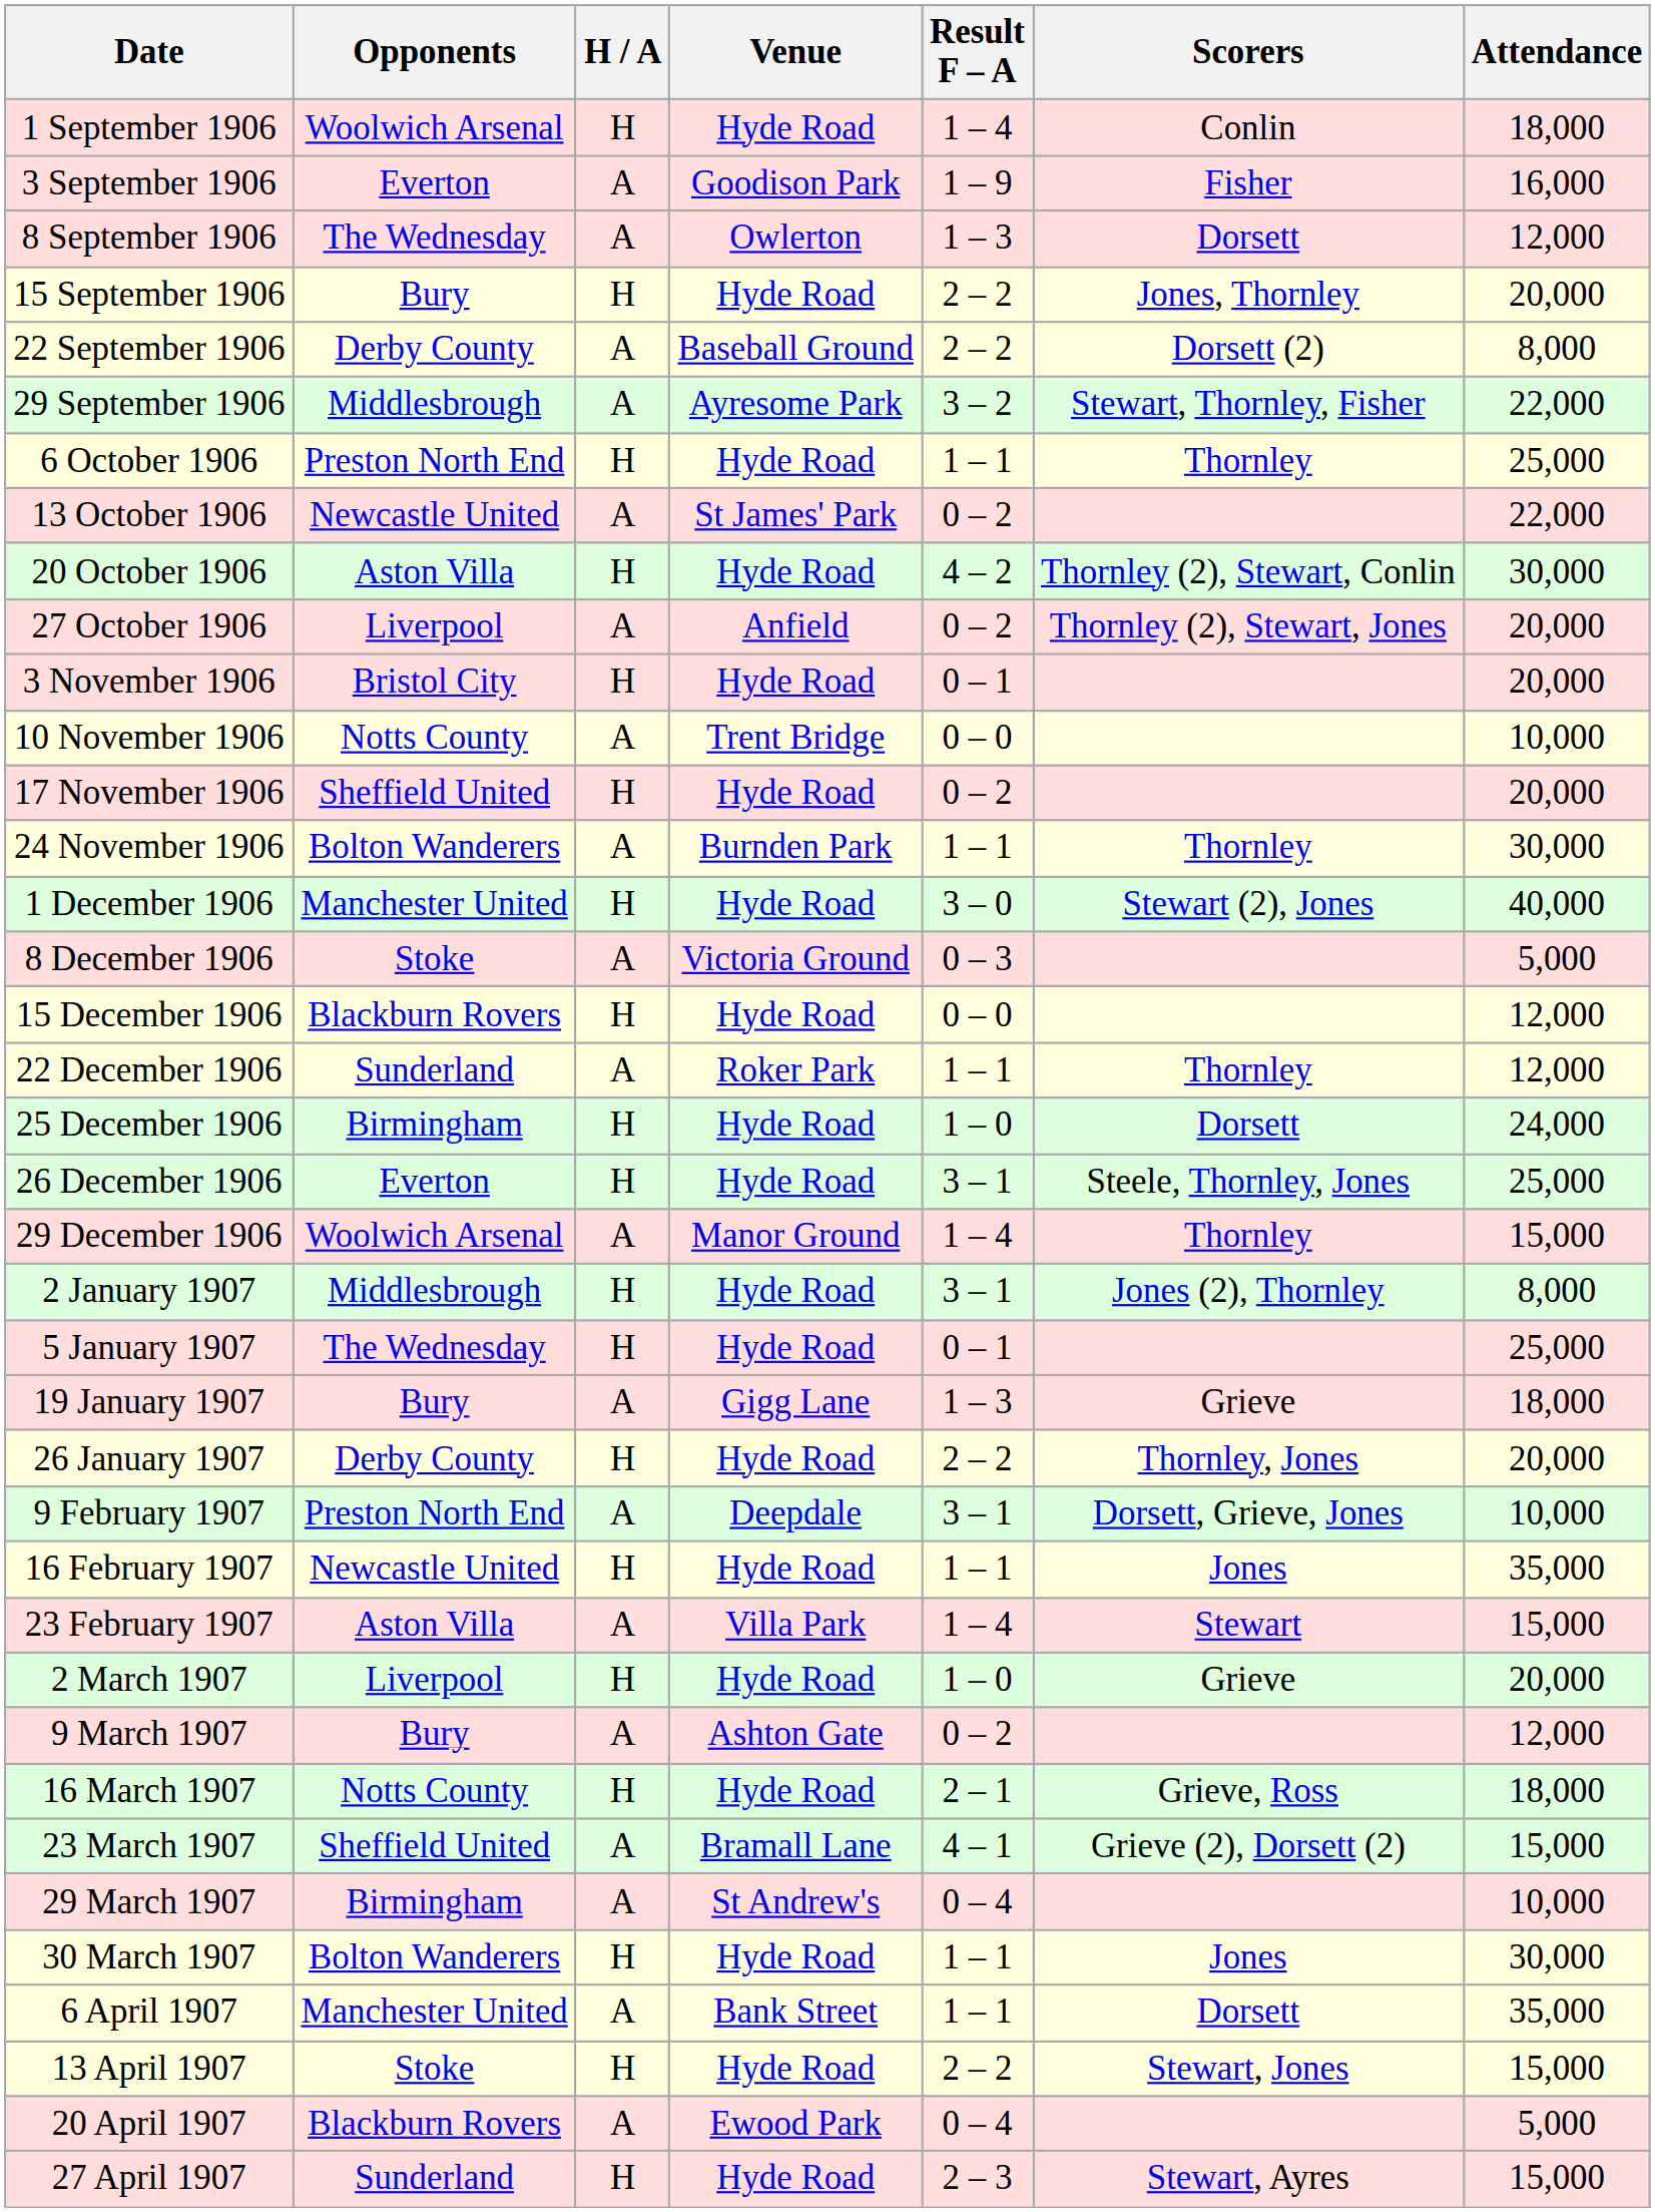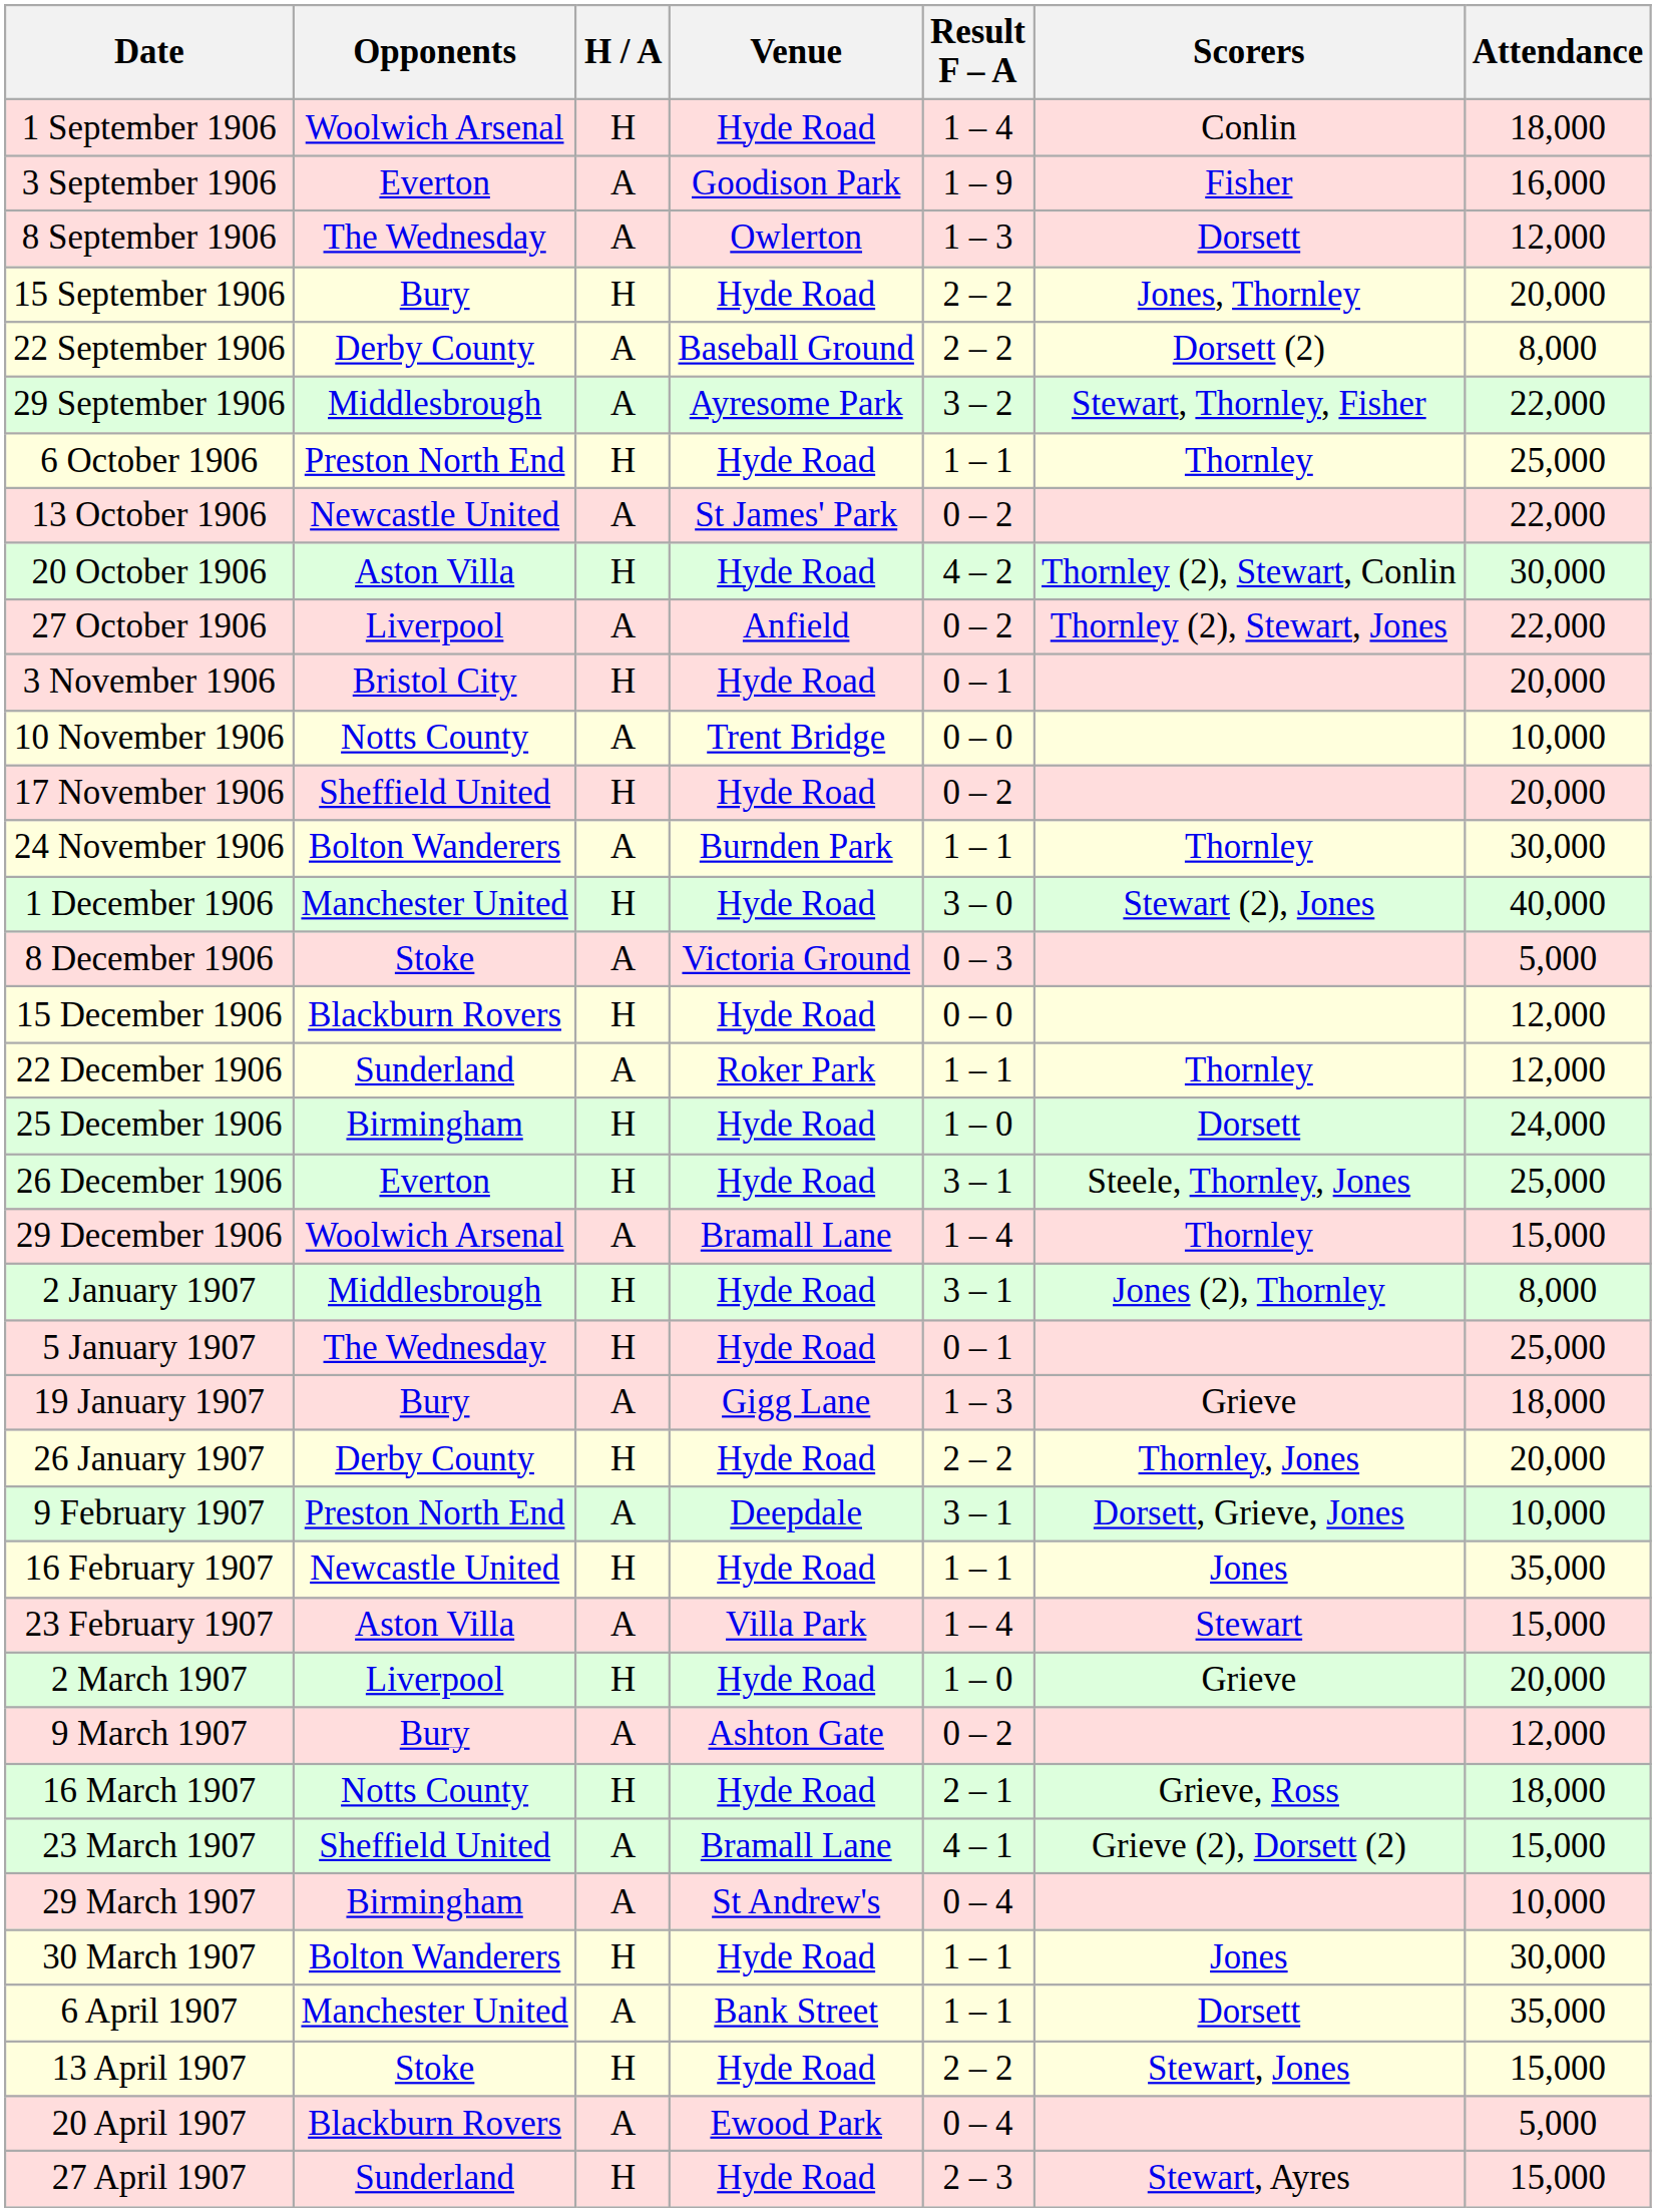 <table class="wikitable" style="text-align:center">
 <tr>
 <th>Date</th>
 <th>Opponents</th>
 <th>H / A</th>
 <th>Venue</th>
 <th>Result<br>F – A</th>
 <th>Scorers</th>
 <th>Attendance</th>
 </tr>
 <tr bgcolor="#ffdddd">
 <td>1 September 1906</td>
 <td><a href='#'>Woolwich Arsenal</a></td>
 <td>H</td>
 <td><a href='#'>Hyde Road</a></td>
 <td>1 – 4</td>
 <td>Conlin</td>
 <td>18,000</td>
 </tr>
 <tr bgcolor="#ffdddd">
 <td>3 September 1906</td>
 <td><a href='#'>Everton</a></td>
 <td>A</td>
 <td><a href='#'>Goodison Park</a></td>
 <td>1 – 9</td>
 <td><a href='#'>Fisher</a></td>
 <td>16,000</td>
 </tr>
 <tr bgcolor="#ffdddd">
 <td>8 September 1906</td>
 <td><a href='#'>The Wednesday</a></td>
 <td>A</td>
 <td><a href='#'>Owlerton</a></td>
 <td>1 – 3</td>
 <td><a href='#'>Dorsett</a></td>
 <td>12,000</td>
 </tr>
 <tr bgcolor="#ffffdd">
 <td>15 September 1906</td>
 <td><a href='#'>Bury</a></td>
 <td>H</td>
 <td><a href='#'>Hyde Road</a></td>
 <td>2 – 2</td>
 <td><a href='#'>Jones</a>, <a href='#'>Thornley</a></td>
 <td>20,000</td>
 </tr>
 <tr bgcolor="#ffffdd">
 <td>22 September 1906</td>
 <td><a href='#'>Derby County</a></td>
 <td>A</td>
 <td><a href='#'>Baseball Ground</a></td>
 <td>2 – 2</td>
 <td><a href='#'>Dorsett</a> (2)</td>
 <td>8,000</td>
 </tr>
 <tr bgcolor="#ddffdd">
 <td>29 September 1906</td>
 <td><a href='#'>Middlesbrough</a></td>
 <td>A</td>
 <td><a href='#'>Ayresome Park</a></td>
 <td>3 – 2</td>
 <td><a href='#'>Stewart</a>, <a href='#'>Thornley</a>, <a href='#'>Fisher</a></td>
 <td>22,000</td>
 </tr>
 <tr bgcolor="#ffffdd">
 <td>6 October 1906</td>
 <td><a href='#'>Preston North End</a></td>
 <td>H</td>
 <td><a href='#'>Hyde Road</a></td>
 <td>1 – 1</td>
 <td><a href='#'>Thornley</a></td>
 <td>25,000</td>
 </tr>
 <tr bgcolor="#ffdddd">
 <td>13 October 1906</td>
 <td><a href='#'>Newcastle United</a></td>
 <td>A</td>
 <td><a href='#'>St James' Park</a></td>
 <td>0 – 2</td>
 <td></td>
 <td>22,000</td>
 </tr>
 <tr bgcolor="#ddffdd">
 <td>20 October 1906</td>
 <td><a href='#'>Aston Villa</a></td>
 <td>H</td>
 <td><a href='#'>Hyde Road</a></td>
 <td>4 – 2</td>
 <td><a href='#'>Thornley</a> (2), <a href='#'>Stewart</a>, Conlin</td>
 <td>30,000</td>
 </tr>
 <tr bgcolor="#ffdddd">
 <td>27 October 1906</td>
 <td><a href='#'>Liverpool</a></td>
 <td>A</td>
 <td><a href='#'>Anfield</a></td>
 <td>0 – 2</td>
 <td><a href='#'>Thornley</a> (2), <a href='#'>Stewart</a>, <a href='#'>Jones</a></td>
-<td>20,000</td>
+<td>22,000</td>
 </tr>
 <tr bgcolor="#ffdddd">
 <td>3 November 1906</td>
 <td><a href='#'>Bristol City</a></td>
 <td>H</td>
 <td><a href='#'>Hyde Road</a></td>
 <td>0 – 1</td>
 <td></td>
 <td>20,000</td>
 </tr>
 <tr bgcolor="#ffffdd">
 <td>10 November 1906</td>
 <td><a href='#'>Notts County</a></td>
 <td>A</td>
 <td><a href='#'>Trent Bridge</a></td>
 <td>0 – 0</td>
 <td></td>
 <td>10,000</td>
 </tr>
 <tr bgcolor="#ffdddd">
 <td>17 November 1906</td>
 <td><a href='#'>Sheffield United</a></td>
 <td>H</td>
 <td><a href='#'>Hyde Road</a></td>
 <td>0 – 2</td>
 <td></td>
 <td>20,000</td>
 </tr>
 <tr bgcolor="#ffffdd">
 <td>24 November 1906</td>
 <td><a href='#'>Bolton Wanderers</a></td>
 <td>A</td>
 <td><a href='#'>Burnden Park</a></td>
 <td>1 – 1</td>
 <td><a href='#'>Thornley</a></td>
 <td>30,000</td>
 </tr>
 <tr bgcolor="#ddffdd">
 <td>1 December 1906</td>
 <td><a href='#'>Manchester United</a></td>
 <td>H</td>
 <td><a href='#'>Hyde Road</a></td>
 <td>3 – 0</td>
 <td><a href='#'>Stewart</a> (2), <a href='#'>Jones</a></td>
 <td>40,000</td>
 </tr>
 <tr bgcolor="#ffdddd">
 <td>8 December 1906</td>
 <td><a href='#'>Stoke</a></td>
 <td>A</td>
 <td><a href='#'>Victoria Ground</a></td>
 <td>0 – 3</td>
 <td></td>
 <td>5,000</td>
 </tr>
 <tr bgcolor="#ffffdd">
 <td>15 December 1906</td>
 <td><a href='#'>Blackburn Rovers</a></td>
 <td>H</td>
 <td><a href='#'>Hyde Road</a></td>
 <td>0 – 0</td>
 <td></td>
 <td>12,000</td>
 </tr>
 <tr bgcolor="#ffffdd">
 <td>22 December 1906</td>
 <td><a href='#'>Sunderland</a></td>
 <td>A</td>
 <td><a href='#'>Roker Park</a></td>
 <td>1 – 1</td>
 <td><a href='#'>Thornley</a></td>
 <td>12,000</td>
 </tr>
 <tr bgcolor="#ddffdd">
 <td>25 December 1906</td>
 <td><a href='#'>Birmingham</a></td>
 <td>H</td>
 <td><a href='#'>Hyde Road</a></td>
 <td>1 – 0</td>
 <td><a href='#'>Dorsett</a></td>
 <td>24,000</td>
 </tr>
 <tr bgcolor="#ddffdd">
 <td>26 December 1906</td>
 <td><a href='#'>Everton</a></td>
 <td>H</td>
 <td><a href='#'>Hyde Road</a></td>
 <td>3 – 1</td>
 <td>Steele, <a href='#'>Thornley</a>, <a href='#'>Jones</a></td>
 <td>25,000</td>
 </tr>
 <tr bgcolor="#ffdddd">
 <td>29 December 1906</td>
 <td><a href='#'>Woolwich Arsenal</a></td>
 <td>A</td>
-<td><a href='#'>Manor Ground</a></td>
+<td><a href='#'>Bramall Lane</a></td>
 <td>1 – 4</td>
 <td><a href='#'>Thornley</a></td>
 <td>15,000</td>
 </tr>
 <tr bgcolor="#ddffdd">
 <td>2 January 1907</td>
 <td><a href='#'>Middlesbrough</a></td>
 <td>H</td>
 <td><a href='#'>Hyde Road</a></td>
 <td>3 – 1</td>
 <td><a href='#'>Jones</a> (2), <a href='#'>Thornley</a></td>
 <td>8,000</td>
 </tr>
 <tr bgcolor="#ffdddd">
 <td>5 January 1907</td>
 <td><a href='#'>The Wednesday</a></td>
 <td>H</td>
 <td><a href='#'>Hyde Road</a></td>
 <td>0 – 1</td>
 <td></td>
 <td>25,000</td>
 </tr>
 <tr bgcolor="#ffdddd">
 <td>19 January 1907</td>
 <td><a href='#'>Bury</a></td>
 <td>A</td>
 <td><a href='#'>Gigg Lane</a></td>
 <td>1 – 3</td>
 <td>Grieve</td>
 <td>18,000</td>
 </tr>
 <tr bgcolor="#ffffdd">
 <td>26 January 1907</td>
 <td><a href='#'>Derby County</a></td>
 <td>H</td>
 <td><a href='#'>Hyde Road</a></td>
 <td>2 – 2</td>
 <td><a href='#'>Thornley</a>, <a href='#'>Jones</a></td>
 <td>20,000</td>
 </tr>
 <tr bgcolor="#ddffdd">
 <td>9 February 1907</td>
 <td><a href='#'>Preston North End</a></td>
 <td>A</td>
 <td><a href='#'>Deepdale</a></td>
 <td>3 – 1</td>
 <td><a href='#'>Dorsett</a>, Grieve, <a href='#'>Jones</a></td>
 <td>10,000</td>
 </tr>
 <tr bgcolor="#ffffdd">
 <td>16 February 1907</td>
 <td><a href='#'>Newcastle United</a></td>
 <td>H</td>
 <td><a href='#'>Hyde Road</a></td>
 <td>1 – 1</td>
 <td><a href='#'>Jones</a></td>
 <td>35,000</td>
 </tr>
 <tr bgcolor="#ffdddd">
 <td>23 February 1907</td>
 <td><a href='#'>Aston Villa</a></td>
 <td>A</td>
 <td><a href='#'>Villa Park</a></td>
 <td>1 – 4</td>
 <td><a href='#'>Stewart</a></td>
 <td>15,000</td>
 </tr>
 <tr bgcolor="#ddffdd">
 <td>2 March 1907</td>
 <td><a href='#'>Liverpool</a></td>
 <td>H</td>
 <td><a href='#'>Hyde Road</a></td>
 <td>1 – 0</td>
 <td>Grieve</td>
 <td>20,000</td>
 </tr>
 <tr bgcolor="#ffdddd">
 <td>9 March 1907</td>
 <td><a href='#'>Bury</a></td>
 <td>A</td>
 <td><a href='#'>Ashton Gate</a></td>
 <td>0 – 2</td>
 <td></td>
 <td>12,000</td>
 </tr>
 <tr bgcolor="#ddffdd">
 <td>16 March 1907</td>
 <td><a href='#'>Notts County</a></td>
 <td>H</td>
 <td><a href='#'>Hyde Road</a></td>
 <td>2 – 1</td>
 <td>Grieve, <a href='#'>Ross</a></td>
 <td>18,000</td>
 </tr>
 <tr bgcolor="#ddffdd">
 <td>23 March 1907</td>
 <td><a href='#'>Sheffield United</a></td>
 <td>A</td>
 <td><a href='#'>Bramall Lane</a></td>
 <td>4 – 1</td>
 <td>Grieve (2), <a href='#'>Dorsett</a> (2)</td>
 <td>15,000</td>
 </tr>
 <tr bgcolor="#ffdddd">
 <td>29 March 1907</td>
 <td><a href='#'>Birmingham</a></td>
 <td>A</td>
 <td><a href='#'>St Andrew's</a></td>
 <td>0 – 4</td>
 <td></td>
 <td>10,000</td>
 </tr>
 <tr bgcolor="#ffffdd">
 <td>30 March 1907</td>
 <td><a href='#'>Bolton Wanderers</a></td>
 <td>H</td>
 <td><a href='#'>Hyde Road</a></td>
 <td>1 – 1</td>
 <td><a href='#'>Jones</a></td>
 <td>30,000</td>
 </tr>
 <tr bgcolor="#ffffdd">
 <td>6 April 1907</td>
 <td><a href='#'>Manchester United</a></td>
 <td>A</td>
 <td><a href='#'>Bank Street</a></td>
 <td>1 – 1</td>
 <td><a href='#'>Dorsett</a></td>
 <td>35,000</td>
 </tr>
 <tr bgcolor="#ffffdd">
 <td>13 April 1907</td>
 <td><a href='#'>Stoke</a></td>
 <td>H</td>
 <td><a href='#'>Hyde Road</a></td>
 <td>2 – 2</td>
 <td><a href='#'>Stewart</a>, <a href='#'>Jones</a></td>
 <td>15,000</td>
 </tr>
 <tr bgcolor="#ffdddd">
 <td>20 April 1907</td>
 <td><a href='#'>Blackburn Rovers</a></td>
 <td>A</td>
 <td><a href='#'>Ewood Park</a></td>
 <td>0 – 4</td>
 <td></td>
 <td>5,000</td>
 </tr>
 <tr bgcolor="#ffdddd">
 <td>27 April 1907</td>
 <td><a href='#'>Sunderland</a></td>
 <td>H</td>
 <td><a href='#'>Hyde Road</a></td>
 <td>2 – 3</td>
 <td><a href='#'>Stewart</a>, Ayres</td>
 <td>15,000</td>
 </tr>
 </table>
